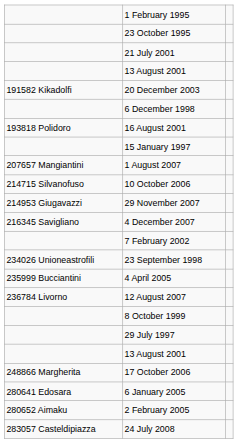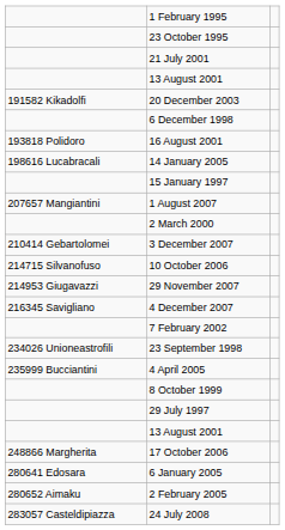 <table class="wikitable" style="font-size: 89%; float: left; width: 26em; margin-right: 1em; height: 700px">
 <tr>
 <td></td>
 <td>1 February 1995</td>
 <td> </td>
 </tr>
 <tr>
 <td></td>
 <td>23 October 1995</td>
 <td> </td>
 </tr>
 <tr>
 <td></td>
 <td>21 July 2001</td>
 <td> </td>
 </tr>
 <tr>
 <td></td>
 <td>13 August 2001</td>
 <td> </td>
 </tr>
 <tr>
 <td>191582 Kikadolfi</td>
 <td>20 December 2003</td>
 <td> </td>
 </tr>
 <tr>
 <td></td>
 <td>6 December 1998</td>
 <td> </td>
 </tr>
 <tr>
 <td>193818 Polidoro</td>
 <td>16 August 2001</td>
 <td> </td>
 </tr>
 <tr>
+<td>198616 Lucabracali</td>
+<td>14 January 2005</td>
+<td> </td>
+</tr>
+<tr>
 <td></td>
 <td>15 January 1997</td>
 <td> </td>
 </tr>
 <tr>
 <td>207657 Mangiantini</td>
 <td>1 August 2007</td>
+<td> </td>
+</tr>
+<tr>
+<td></td>
+<td>2 March 2000</td>
+<td> </td>
+</tr>
+<tr>
+<td>210414 Gebartolomei</td>
+<td>3 December 2007</td>
 <td> </td>
 </tr>
 <tr>
 <td>214715 Silvanofuso</td>
 <td>10 October 2006</td>
 <td> </td>
 </tr>
 <tr>
 <td>214953 Giugavazzi</td>
 <td>29 November 2007</td>
 <td> </td>
 </tr>
 <tr>
 <td>216345 Savigliano</td>
 <td>4 December 2007</td>
 <td> </td>
 </tr>
 <tr>
 <td></td>
 <td>7 February 2002</td>
 <td> </td>
 </tr>
 <tr>
 <td>234026 Unioneastrofili</td>
 <td>23 September 1998</td>
 <td></td>
 </tr>
 <tr>
 <td>235999 Bucciantini</td>
 <td>4 April 2005</td>
-<td> </td>
-</tr>
-<tr>
-<td>236784 Livorno</td>
-<td>12 August 2007</td>
 <td> </td>
 </tr>
 <tr>
 <td></td>
 <td>8 October 1999</td>
 <td> </td>
 </tr>
 <tr>
 <td></td>
 <td>29 July 1997</td>
 <td> </td>
 </tr>
 <tr>
 <td></td>
 <td>13 August 2001</td>
 <td> </td>
 </tr>
 <tr>
 <td>248866 Margherita</td>
 <td>17 October 2006</td>
 <td> </td>
 </tr>
 <tr>
 <td>280641 Edosara</td>
 <td>6 January 2005</td>
 <td> </td>
 </tr>
 <tr>
 <td>280652 Aimaku</td>
 <td>2 February 2005</td>
 <td> </td>
 </tr>
 <tr>
 <td>283057 Casteldipiazza</td>
 <td>24 July 2008</td>
 <td> </td>
 </tr>
 </table>
